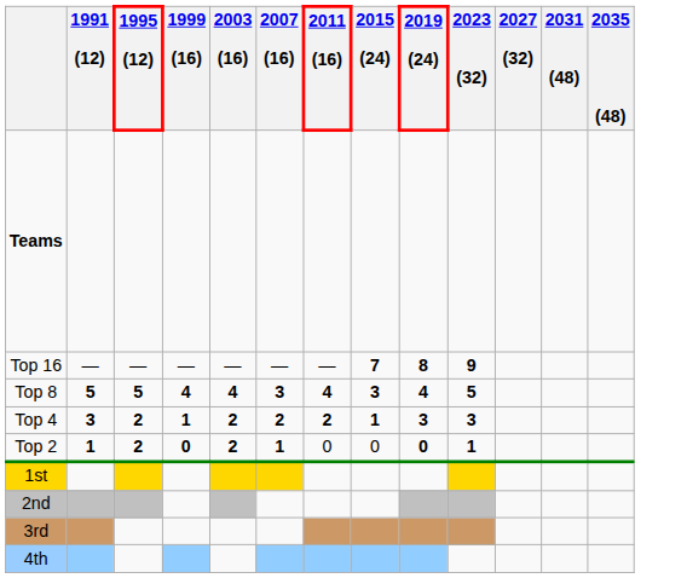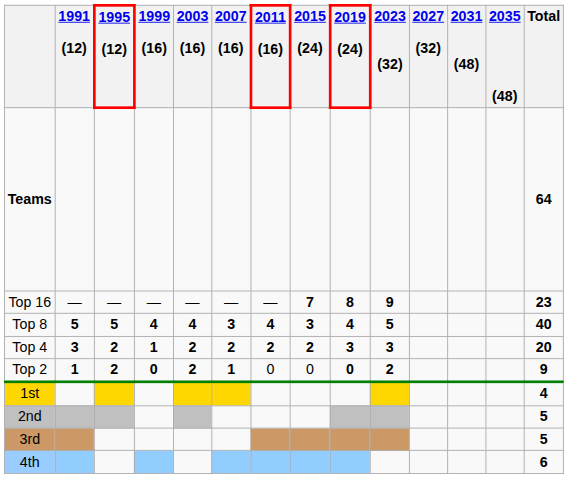 <table class="wikitable" style="text-align: center">
 <tr valign=top>
 <th></th>
 <th><a href='#'>1991</a><br> <br> (12)</th>
 <th style="border:3px solid red"><a href='#'>1995</a><br> <br> (12)</th>
 <th><a href='#'>1999</a><br> <br> (16)</th>
 <th><a href='#'>2003</a><br> <br> (16)</th>
 <th><a href='#'>2007</a><br> <br> (16)</th>
 <th style="border:3px solid red"><a href='#'>2011</a><br> <br> (16)</th>
 <th><a href='#'>2015</a><br> <br> (24)</th>
 <th style="border:3px solid red"><a href='#'>2019</a><br> <br> (24)</th>
 <th><a href='#'>2023</a><br> <br><br> (32)</th>
 <th><a href='#'>2027</a><br> <br> (32)</th>
 <th><a href='#'>2031</a><br> <br><br> (48)</th>
 <th style="border:3px solid red:"><a href='#'>2035</a><br> <br><br><br><br> (48)</th>
+<th>Total</th>
 </tr>
 <tr>
 <td Teams><strong>Teams</strong></td>
 <td><br><br><br><br></td>
 <td><br><br><br><br></td>
 <td><br><br><br><br><br></td>
 <td><br><br><br><br></td>
 <td><br><br><br><br></td>
 <td><br><br><br><br></td>
 <td><br><br><br><br><br><br><br></td>
 <td><br><br><br><br><br><br><br><br></td>
 <td><br><br><br><br><br><br><br><br><br><br><br></td>
 <td></td>
 <td></td>
 <td><br><br><br></td>
+<td><strong>64</strong></td>
 </tr>
 <tr>
 <td>Top 16</td>
 <td>—</td>
 <td>—</td>
 <td>—</td>
 <td>—</td>
 <td>—</td>
 <td>—</td>
 <td><strong>7</strong></td>
 <td><strong>8</strong></td>
 <td><strong>9</strong></td>
 <td></td>
 <td></td>
 <td></td>
+<td><strong>23</strong></td>
 </tr>
 <tr>
 <td>Top 8</td>
 <td><strong>5</strong></td>
 <td><strong>5</strong></td>
 <td><strong>4</strong></td>
 <td><strong>4</strong></td>
 <td><strong>3</strong></td>
 <td><strong>4</strong></td>
 <td><strong>3</strong></td>
 <td><strong>4</strong></td>
 <td><strong>5</strong></td>
 <td></td>
 <td></td>
 <td></td>
+<td><strong>40</strong></td>
 </tr>
 <tr>
 <td>Top 4</td>
 <td><strong>3</strong></td>
 <td><strong>2</strong></td>
 <td><strong>1</strong></td>
 <td><strong>2</strong></td>
 <td><strong>2</strong></td>
 <td><strong>2</strong></td>
-<td><strong>1</strong></td>
+<td><strong>2</strong></td>
 <td><strong>3</strong></td>
 <td><strong>3</strong></td>
 <td></td>
 <td></td>
 <td></td>
+<td><strong>20</strong></td>
 </tr>
 <tr>
 <td>Top 2</td>
 <td><strong>1</strong></td>
 <td><strong>2</strong></td>
 <td><strong>0</strong></td>
 <td><strong>2</strong></td>
 <td><strong>1</strong></td>
 <td>0</td>
 <td>0</td>
 <td><strong>0</strong></td>
-<td><strong>1</strong></td>
+<td><strong>2</strong></td>
 <td></td>
 <td></td>
 <td></td>
+<td><strong>9</strong></td>
 </tr>
 <tr style="border-top:3px solid green;">
 <td bgcolor=gold>1st</td>
 <td></td>
 <td bgcolor=gold></td>
 <td></td>
 <td bgcolor=gold></td>
 <td bgcolor=gold></td>
 <td></td>
 <td></td>
 <td></td>
 <td bgcolor=gold></td>
 <td></td>
 <td></td>
 <td></td>
+<td><strong>4</strong></td>
 </tr>
 <tr>
 <td bgcolor=silver>2nd</td>
 <td bgcolor=silver></td>
 <td bgcolor=silver></td>
 <td></td>
 <td bgcolor=silver></td>
 <td></td>
 <td></td>
 <td></td>
 <td bgcolor=silver></td>
 <td bgcolor=silver></td>
 <td></td>
 <td></td>
 <td></td>
+<td><strong>5</strong></td>
 </tr>
 <tr>
 <td bgcolor=#cc9966>3rd</td>
 <td bgcolor=cc9966></td>
 <td></td>
 <td></td>
 <td></td>
 <td></td>
 <td bgcolor=cc9966></td>
 <td bgcolor=cc9966></td>
 <td bgcolor=cc9966></td>
 <td bgcolor=cc9966></td>
 <td></td>
 <td></td>
 <td></td>
+<td><strong>5</strong></td>
 </tr>
 <tr>
 <td bgcolor=#9acdff>4th</td>
 <td bgcolor=91cdff></td>
 <td></td>
 <td bgcolor=91cdff></td>
 <td></td>
 <td bgcolor=91cdff></td>
 <td bgcolor=91cdff></td>
 <td bgcolor=91cdff></td>
 <td bgcolor=91cdff></td>
 <td></td>
 <td></td>
 <td></td>
 <td></td>
+<td><strong>6</strong></td>
 </tr>
 </table>
